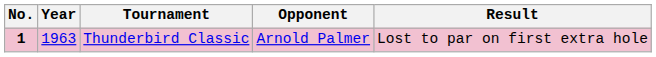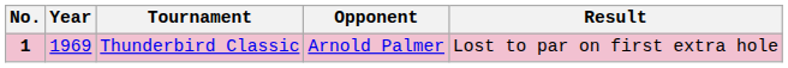 <table class="wikitable" style="font-size:95%;">
 <tr>
 <th>No.</th>
 <th>Year</th>
 <th>Tournament</th>
 <th>Opponent</th>
 <th>Result</th>
 </tr>
 <tr style="background:#F2C1D1;">
 <td align=center><strong>1</strong></td>
-<td><a href='#'>1963</a></td>
+<td><a href='#'>1969</a></td>
 <td><a href='#'>Thunderbird Classic</a></td>
 <td> <a href='#'>Arnold Palmer</a></td>
 <td>Lost to par on first extra hole</td>
 </tr>
 </table>
